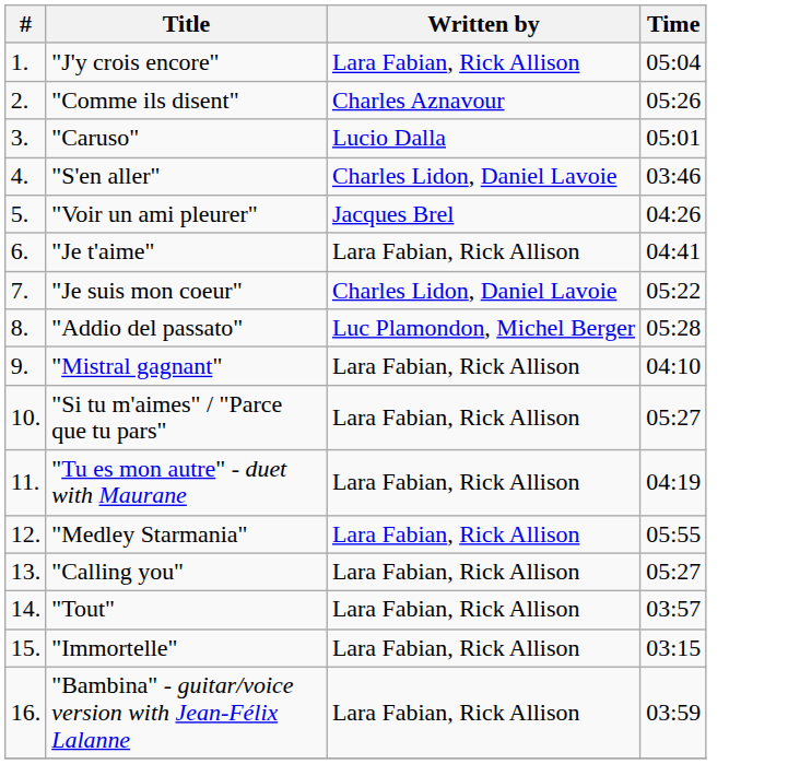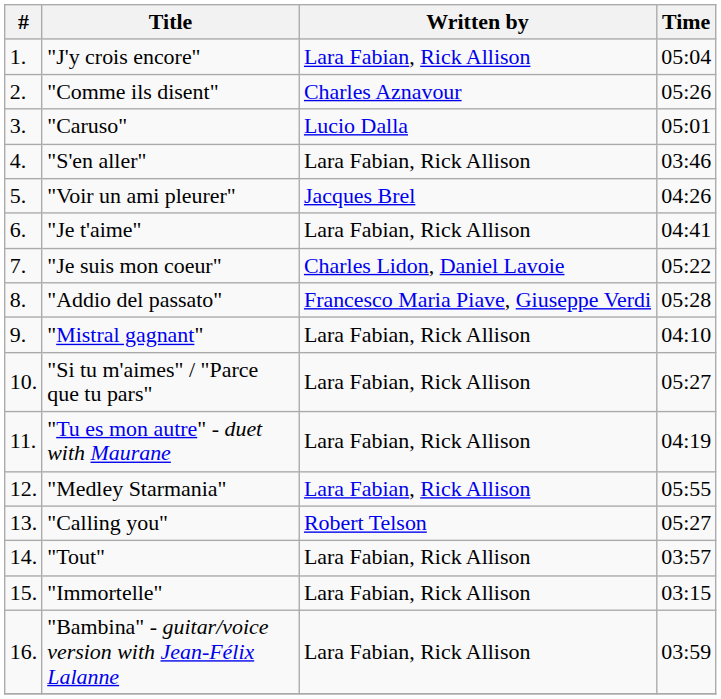 <table class="wikitable">
 <tr>
 <th>#</th>
 <th width="180">Title</th>
 <th>Written by</th>
 <th>Time</th>
 </tr>
 <tr>
 <td>1.</td>
 <td>"J'y crois encore"</td>
 <td><a href='#'>Lara Fabian</a>, <a href='#'>Rick Allison</a></td>
 <td>05:04</td>
 </tr>
 <tr>
 <td>2.</td>
 <td>"Comme ils disent"</td>
 <td><a href='#'>Charles Aznavour</a></td>
 <td>05:26</td>
 </tr>
 <tr>
 <td>3.</td>
 <td>"Caruso"</td>
 <td><a href='#'>Lucio Dalla</a></td>
 <td>05:01</td>
 </tr>
 <tr>
 <td>4.</td>
 <td>"S'en aller"</td>
-<td><a href='#'>Charles Lidon</a>, <a href='#'>Daniel Lavoie</a></td>
+<td>Lara Fabian, Rick Allison</td>
 <td>03:46</td>
 </tr>
 <tr>
 <td>5.</td>
 <td>"Voir un ami pleurer"</td>
 <td><a href='#'>Jacques Brel</a></td>
 <td>04:26</td>
 </tr>
 <tr>
 <td>6.</td>
 <td>"Je t'aime"</td>
 <td>Lara Fabian, Rick Allison</td>
 <td>04:41</td>
 </tr>
 <tr>
 <td>7.</td>
 <td>"Je suis mon coeur"</td>
 <td><a href='#'>Charles Lidon</a>, <a href='#'>Daniel Lavoie</a></td>
 <td>05:22</td>
 </tr>
 <tr>
 <td>8.</td>
 <td>"Addio del passato"</td>
-<td><a href='#'>Luc Plamondon</a>, <a href='#'>Michel Berger</a></td>
+<td><a href='#'>Francesco Maria Piave</a>, <a href='#'>Giuseppe Verdi</a></td>
 <td>05:28</td>
 </tr>
 <tr>
 <td>9.</td>
 <td>"<a href='#'>Mistral gagnant</a>"</td>
 <td>Lara Fabian, Rick Allison</td>
 <td>04:10</td>
 </tr>
 <tr>
 <td>10.</td>
 <td>"Si tu m'aimes" / "Parce que tu pars"</td>
 <td>Lara Fabian, Rick Allison</td>
 <td>05:27</td>
 </tr>
 <tr>
 <td>11.</td>
 <td>"<a href='#'>Tu es mon autre</a>" - <em>duet with <a href='#'>Maurane</a></em></td>
 <td>Lara Fabian, Rick Allison</td>
 <td>04:19</td>
 </tr>
 <tr>
 <td>12.</td>
 <td>"Medley Starmania"</td>
 <td><a href='#'>Lara Fabian</a>, <a href='#'>Rick Allison</a></td>
 <td>05:55</td>
 </tr>
 <tr>
 <td>13.</td>
 <td>"Calling you"</td>
-<td>Lara Fabian, Rick Allison</td>
+<td><a href='#'>Robert Telson</a></td>
 <td>05:27</td>
 </tr>
 <tr>
 <td>14.</td>
 <td>"Tout"</td>
 <td>Lara Fabian, Rick Allison</td>
 <td>03:57</td>
 </tr>
 <tr>
 <td>15.</td>
 <td>"Immortelle"</td>
 <td>Lara Fabian, Rick Allison</td>
 <td>03:15</td>
 </tr>
 <tr>
 <td>16.</td>
 <td>"Bambina" - <em>guitar/voice version with <a href='#'>Jean-Félix Lalanne</a></em></td>
 <td>Lara Fabian, Rick Allison</td>
 <td>03:59</td>
 </tr>
 <tr>
 </tr>
 </table>
